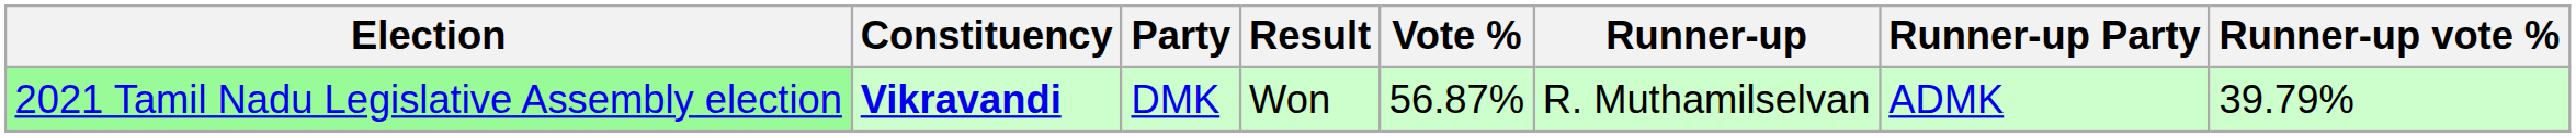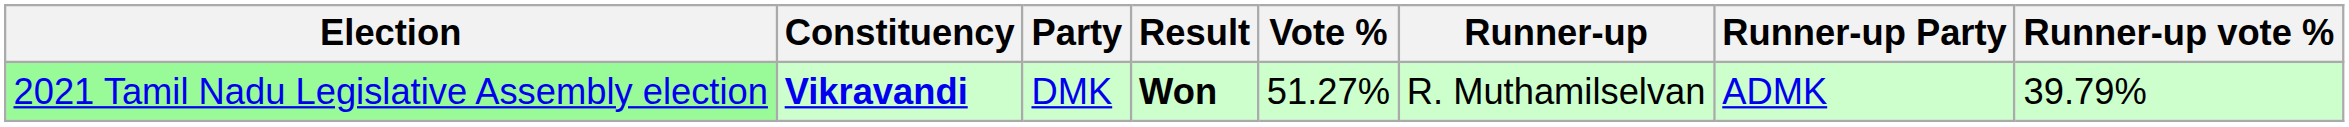 <table class="wikitable">
 <tr>
 <th>Election</th>
 <th>Constituency</th>
 <th>Party</th>
 <th>Result</th>
 <th>Vote %</th>
 <th>Runner-up</th>
 <th>Runner-up Party</th>
 <th>Runner-up vote %</th>
 </tr>
 <tr style="background:#cfc;">
 <td bgcolor=#98FB98><a href='#'>2021 Tamil Nadu Legislative Assembly election</a></td>
 <td><strong><a href='#'>Vikravandi</a></strong></td>
 <td><a href='#'>DMK</a></td>
-<td>Won</td>
-<td>56.87%</td>
+<td><strong>Won</strong></td>
+<td>51.27%</td>
 <td>R. Muthamilselvan</td>
 <td><a href='#'>ADMK</a></td>
 <td>39.79%</td>
 </tr>
 </table>
